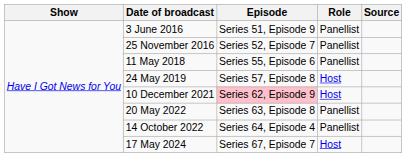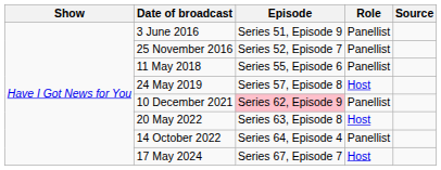 <table class="wikitable">
 <tr>
 <th>Show</th>
 <th>Date of broadcast</th>
 <th>Episode</th>
 <th>Role</th>
 <th>Source</th>
 </tr>
 <tr>
 <td rowspan=8><em><a href='#'>Have I Got News for You</a></em></td>
 <td>3 June 2016</td>
 <td>Series 51, Episode 9</td>
 <td>Panellist</td>
 <td></td>
 </tr>
 <tr>
 <td>25 November 2016</td>
 <td>Series 52, Episode 7</td>
 <td>Panellist</td>
 <td></td>
 </tr>
 <tr>
 <td>11 May 2018</td>
 <td>Series 55, Episode 6</td>
 <td>Panellist</td>
 <td></td>
 </tr>
 <tr>
 <td>24 May 2019</td>
 <td>Series 57, Episode 8</td>
 <td><a href='#'>Host</a></td>
 <td></td>
 </tr>
 <tr>
 <td>10 December 2021</td>
 <td style="background: pink;">Series 62, Episode 9</td>
-<td><a href='#'>Host</a></td>
+<td>Panellist</td>
 <td></td>
 </tr>
 <tr>
 <td>20 May 2022</td>
 <td>Series 63, Episode 8</td>
-<td>Panellist</td>
+<td><a href='#'>Host</a></td>
 <td></td>
 </tr>
 <tr>
 <td>14 October 2022</td>
 <td>Series 64, Episode 4</td>
 <td>Panellist</td>
 <td></td>
 </tr>
 <tr>
 <td>17 May 2024</td>
 <td>Series 67, Episode 7</td>
 <td><a href='#'>Host</a></td>
 <td></td>
 </tr>
 </table>
